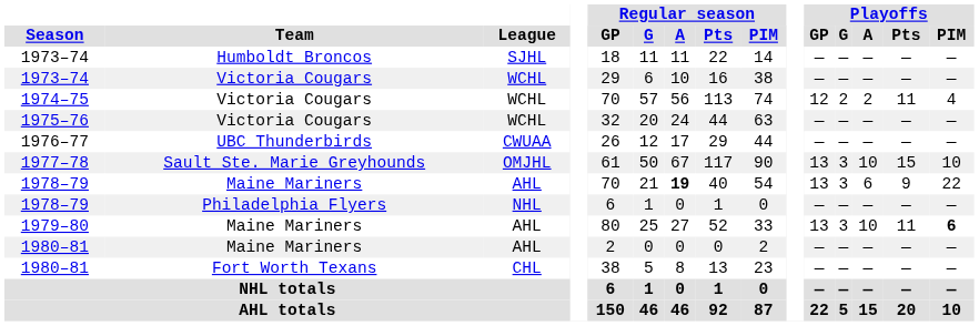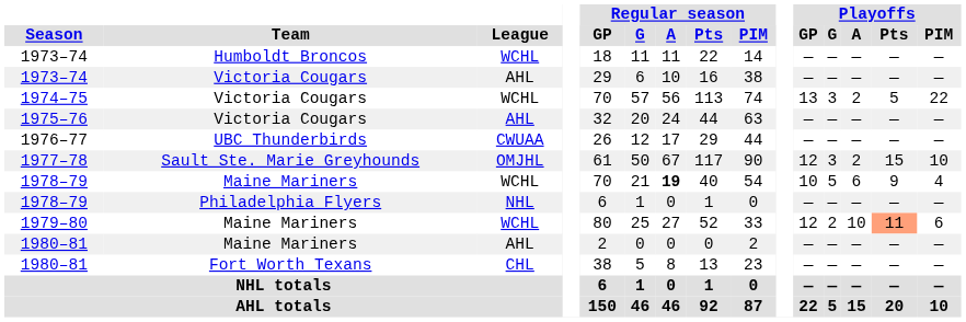 <table border="0" cellpadding="1" cellspacing="0" style="text-align:center; width:60em;">
 <tr style="background:#e0e0e0;">
 <th colspan="3" bgcolor="#ffffff"> </th>
 <th rowspan="99" bgcolor="#ffffff"> </th>
 <th colspan="5"><a href='#'>Regular season</a></th>
 <th rowspan="99" bgcolor="#ffffff"> </th>
 <th colspan="5"><a href='#'>Playoffs</a></th>
 </tr>
 <tr style="background:#e0e0e0;">
 <th><a href='#'>Season</a></th>
 <th>Team</th>
 <th>League</th>
 <th>GP</th>
 <th><a href='#'>G</a></th>
 <th><a href='#'>A</a></th>
 <th><a href='#'>Pts</a></th>
 <th><a href='#'>PIM</a></th>
 <th>GP</th>
 <th>G</th>
 <th>A</th>
 <th>Pts</th>
 <th>PIM</th>
 </tr>
 <tr>
 <td>1973–74</td>
 <td><a href='#'>Humboldt Broncos</a></td>
-<td><a href='#'>SJHL</a></td>
+<td><a href='#'>WCHL</a></td>
 <td>18</td>
 <td>11</td>
 <td>11</td>
 <td>22</td>
 <td>14</td>
 <td>—</td>
 <td>—</td>
 <td>—</td>
 <td>—</td>
 <td>—</td>
 </tr>
 <tr bgcolor="#f0f0f0">
 <td><a href='#'>1973–74</a></td>
 <td><a href='#'>Victoria Cougars</a></td>
-<td><a href='#'>WCHL</a></td>
+<td>AHL</td>
 <td>29</td>
 <td>6</td>
 <td>10</td>
 <td>16</td>
 <td>38</td>
 <td>—</td>
 <td>—</td>
 <td>—</td>
 <td>—</td>
 <td>—</td>
 </tr>
 <tr>
 <td><a href='#'>1974–75</a></td>
 <td>Victoria Cougars</td>
 <td>WCHL</td>
 <td>70</td>
 <td>57</td>
 <td>56</td>
 <td>113</td>
 <td>74</td>
-<td>12</td>
+<td>13</td>
+<td>3</td>
 <td>2</td>
-<td>2</td>
-<td>11</td>
-<td>4</td>
+<td>5</td>
+<td>22</td>
 </tr>
 <tr bgcolor="#f0f0f0">
 <td><a href='#'>1975–76</a></td>
 <td>Victoria Cougars</td>
-<td>WCHL</td>
+<td><a href='#'>AHL</a></td>
 <td>32</td>
 <td>20</td>
 <td>24</td>
 <td>44</td>
 <td>63</td>
 <td>—</td>
 <td>—</td>
 <td>—</td>
 <td>—</td>
 <td>—</td>
 </tr>
 <tr>
 <td>1976–77</td>
 <td><a href='#'>UBC Thunderbirds</a></td>
 <td><a href='#'>CWUAA</a></td>
 <td>26</td>
 <td>12</td>
 <td>17</td>
 <td>29</td>
 <td>44</td>
 <td>—</td>
 <td>—</td>
 <td>—</td>
 <td>—</td>
 <td>—</td>
 </tr>
 <tr bgcolor="#f0f0f0">
 <td><a href='#'>1977–78</a></td>
 <td><a href='#'>Sault Ste. Marie Greyhounds</a></td>
 <td><a href='#'>OMJHL</a></td>
 <td>61</td>
 <td>50</td>
 <td>67</td>
 <td>117</td>
 <td>90</td>
-<td>13</td>
+<td>12</td>
 <td>3</td>
-<td>10</td>
+<td>2</td>
 <td>15</td>
 <td>10</td>
 </tr>
 <tr>
 <td><a href='#'>1978–79</a></td>
 <td><a href='#'>Maine Mariners</a></td>
-<td><a href='#'>AHL</a></td>
+<td>WCHL</td>
 <td>70</td>
 <td>21</td>
 <td><strong>19</strong></td>
 <td>40</td>
 <td>54</td>
-<td>13</td>
-<td>3</td>
+<td>10</td>
+<td>5</td>
 <td>6</td>
 <td>9</td>
-<td>22</td>
+<td>4</td>
 </tr>
 <tr bgcolor="#f0f0f0">
 <td><a href='#'>1978–79</a></td>
 <td><a href='#'>Philadelphia Flyers</a></td>
 <td><a href='#'>NHL</a></td>
 <td>6</td>
 <td>1</td>
 <td>0</td>
 <td>1</td>
 <td>0</td>
 <td>—</td>
 <td>—</td>
 <td>—</td>
 <td>—</td>
 <td>—</td>
 </tr>
 <tr>
 <td><a href='#'>1979–80</a></td>
 <td>Maine Mariners</td>
-<td>AHL</td>
+<td><a href='#'>WCHL</a></td>
 <td>80</td>
 <td>25</td>
 <td>27</td>
 <td>52</td>
 <td>33</td>
-<td>13</td>
-<td>3</td>
+<td>12</td>
+<td>2</td>
 <td>10</td>
-<td>11</td>
-<td><strong>6</strong></td>
+<td style="background: lightsalmon;">11</td>
+<td>6</td>
 </tr>
 <tr bgcolor="#f0f0f0">
 <td><a href='#'>1980–81</a></td>
 <td>Maine Mariners</td>
 <td>AHL</td>
 <td>2</td>
 <td>0</td>
 <td>0</td>
 <td>0</td>
 <td>2</td>
 <td>—</td>
 <td>—</td>
 <td>—</td>
 <td>—</td>
 <td>—</td>
 </tr>
 <tr>
 <td><a href='#'>1980–81</a></td>
 <td><a href='#'>Fort Worth Texans</a></td>
 <td><a href='#'>CHL</a></td>
 <td>38</td>
 <td>5</td>
 <td>8</td>
 <td>13</td>
 <td>23</td>
 <td>—</td>
 <td>—</td>
 <td>—</td>
 <td>—</td>
 <td>—</td>
 </tr>
 <tr bgcolor="#e0e0e0">
 <th colspan="3">NHL totals</th>
 <th>6</th>
 <th>1</th>
 <th>0</th>
 <th>1</th>
 <th>0</th>
 <th>—</th>
 <th>—</th>
 <th>—</th>
 <th>—</th>
 <th>—</th>
 </tr>
 <tr bgcolor="#e0e0e0">
 <th colspan="3">AHL totals</th>
 <th>150</th>
 <th>46</th>
 <th>46</th>
 <th>92</th>
 <th>87</th>
 <th>22</th>
 <th>5</th>
 <th>15</th>
 <th>20</th>
 <th>10</th>
 </tr>
 </table>
